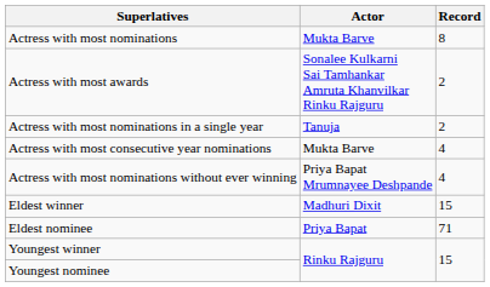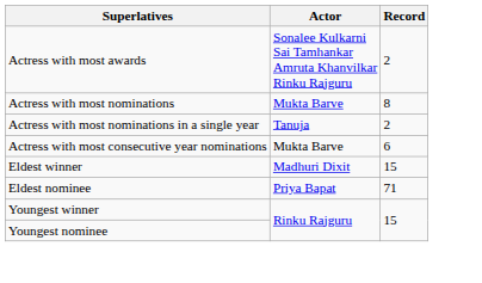 <table class="wikitable">
 <tr>
 <th>Superlatives</th>
 <th>Actor</th>
 <th>Record</th>
 </tr>
 <tr>
+<td>Actress with most awards</td>
+<td><a href='#'>Sonalee Kulkarni</a><br><a href='#'>Sai Tamhankar</a><br><a href='#'>Amruta Khanvilkar</a><br><a href='#'>Rinku Rajguru</a></td>
+<td>2</td>
+</tr>
+<tr>
 <td>Actress with most nominations</td>
 <td><a href='#'>Mukta Barve</a></td>
 <td>8</td>
-</tr>
-<tr>
-<td>Actress with most awards</td>
-<td><a href='#'>Sonalee Kulkarni</a><br><a href='#'>Sai Tamhankar</a><br><a href='#'>Amruta Khanvilkar</a><br><a href='#'>Rinku Rajguru</a></td>
-<td>2</td>
 </tr>
 <tr>
 <td>Actress with most nominations in a single year</td>
 <td><a href='#'>Tanuja</a> </td>
 <td>2</td>
 </tr>
 <tr>
 <td>Actress with most consecutive year nominations</td>
 <td>Mukta Barve </td>
-<td>4</td>
-</tr>
-<tr>
-<td>Actress with most nominations without ever winning</td>
-<td>Priya Bapat<br><a href='#'>Mrumnayee Deshpande</a></td>
-<td>4</td>
+<td>6</td>
 </tr>
 <tr>
 <td>Eldest winner</td>
 <td><a href='#'>Madhuri Dixit</a> </td>
 <td>15</td>
 </tr>
 <tr>
 <td>Eldest nominee</td>
 <td><a href='#'>Priya Bapat</a> </td>
 <td>71</td>
 </tr>
 <tr>
 <td>Youngest winner</td>
 <td rowspan="2"><a href='#'>Rinku Rajguru</a> </td>
 <td rowspan="2">15</td>
 </tr>
 <tr>
 <td>Youngest nominee</td>
 </tr>
 </table>
